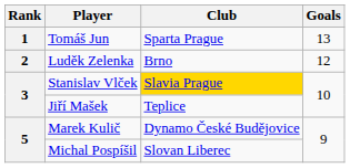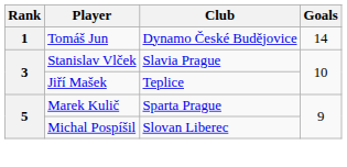 <table class="wikitable" style="text-align:center">
 <tr>
 <th>Rank</th>
 <th>Player</th>
 <th>Club</th>
 <th>Goals</th>
 </tr>
 <tr>
 <th>1</th>
 <td align="left"> <a href='#'>Tomáš Jun</a></td>
-<td align="left"><a href='#'>Sparta Prague</a></td>
-<td>13</td>
-</tr>
-<tr>
-<th>2</th>
-<td align="left"> <a href='#'>Luděk Zelenka</a></td>
-<td align="left"><a href='#'>Brno</a></td>
-<td>12</td>
+<td align="left"><a href='#'>Dynamo České Budějovice</a></td>
+<td>14</td>
 </tr>
 <tr>
 <th rowspan="2">3</th>
 <td align="left"> <a href='#'>Stanislav Vlček</a></td>
-<td align="left" style="background: gold;"><a href='#'>Slavia Prague</a></td>
+<td align="left"><a href='#'>Slavia Prague</a></td>
 <td rowspan="2">10</td>
 </tr>
 <tr>
 <td align="left"> <a href='#'>Jiří Mašek</a></td>
 <td align="left"><a href='#'>Teplice</a></td>
 </tr>
 <tr>
 <th rowspan="2">5</th>
 <td align="left"> <a href='#'>Marek Kulič</a></td>
-<td align="left"><a href='#'>Dynamo České Budějovice</a></td>
+<td align="left"><a href='#'>Sparta Prague</a></td>
 <td rowspan="2">9</td>
 </tr>
 <tr>
 <td align="left"> <a href='#'>Michal Pospíšil</a></td>
 <td align="left"><a href='#'>Slovan Liberec</a></td>
 </tr>
 </table>
